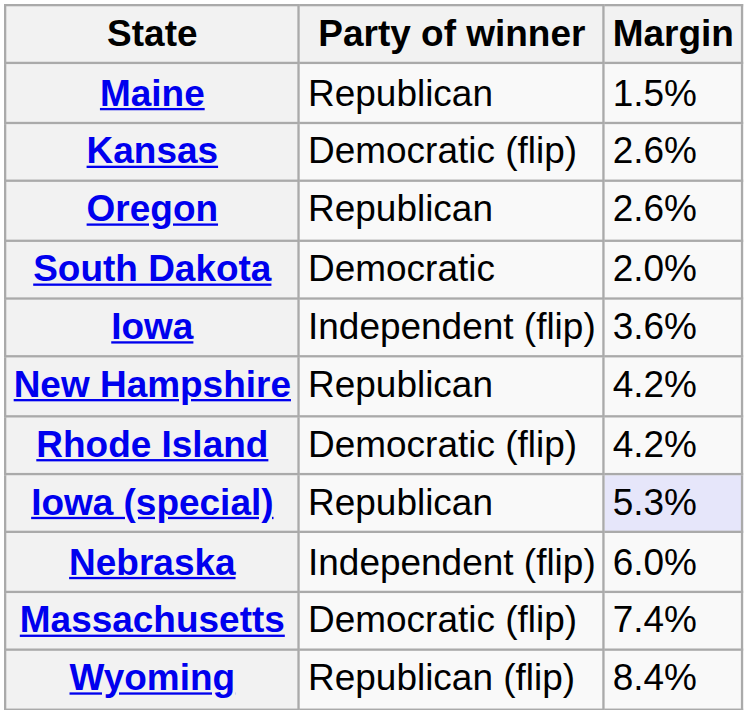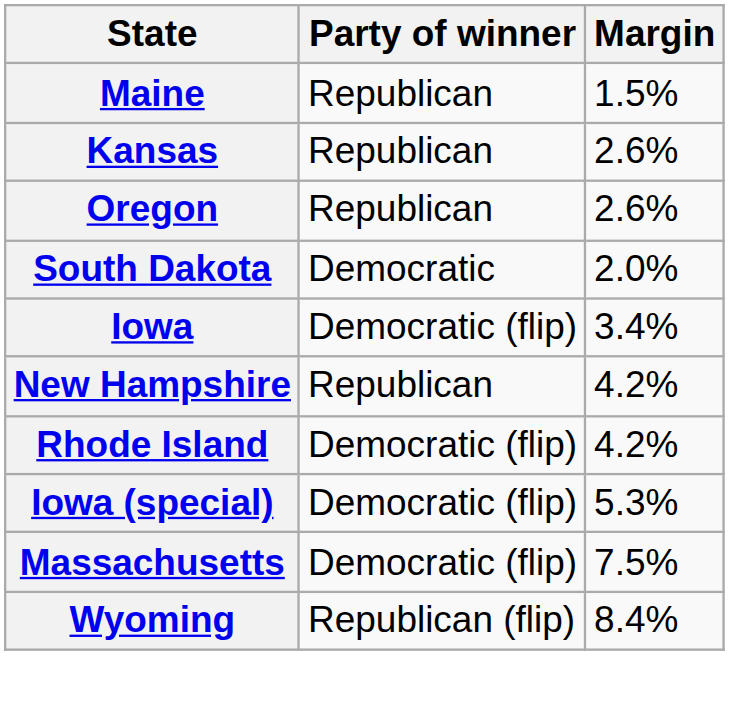 <table class="wikitable sortable">
 <tr>
 <th>State</th>
 <th>Party of winner</th>
 <th>Margin</th>
 </tr>
 <tr>
 <th><a href='#'>Maine</a></th>
 <td data-sort-value=-0.5 >Republican</td>
 <td>1.5%</td>
 </tr>
 <tr>
 <th><a href='#'>Kansas</a></th>
-<td data-sort-value=-0.5 >Democratic (flip)</td>
+<td data-sort-value=-0.5 >Republican</td>
 <td>2.6%</td>
 </tr>
 <tr>
 <th><a href='#'>Oregon</a></th>
 <td data-sort-value=-0.5 >Republican</td>
 <td>2.6%</td>
 </tr>
 <tr>
 <th><a href='#'>South Dakota</a></th>
 <td data-sort-value=-0.5 >Democratic</td>
 <td>2.0%</td>
 </tr>
 <tr>
 <th><a href='#'>Iowa</a></th>
-<td data-sort-value=-0.5 >Independent (flip)</td>
-<td>3.6%</td>
+<td data-sort-value=-0.5 >Democratic (flip)</td>
+<td>3.4%</td>
 </tr>
 <tr>
 <th><a href='#'>New Hampshire</a></th>
 <td data-sort-value=-0.5 >Republican</td>
 <td>4.2%</td>
 </tr>
 <tr>
 <th><a href='#'>Rhode Island</a></th>
 <td data-sort-value=-0.5 >Democratic (flip)</td>
 <td>4.2%</td>
 </tr>
 <tr>
 <th><a href='#'>Iowa (special)</a></th>
-<td data-sort-value=-0.5 >Republican</td>
-<td style="background: lavender;">5.3%</td>
-</tr>
-<tr>
-<th><a href='#'>Nebraska</a></th>
-<td data-sort-value=-0.5 >Independent (flip)</td>
-<td>6.0%</td>
+<td data-sort-value=-0.5 >Democratic (flip)</td>
+<td>5.3%</td>
 </tr>
 <tr>
 <th><a href='#'>Massachusetts</a></th>
 <td data-sort-value=-0.5 >Democratic (flip)</td>
-<td>7.4%</td>
+<td>7.5%</td>
 </tr>
 <tr>
 <th><a href='#'>Wyoming</a></th>
 <td data-sort-value=-0.5 >Republican (flip)</td>
 <td>8.4%</td>
 </tr>
 </table>
